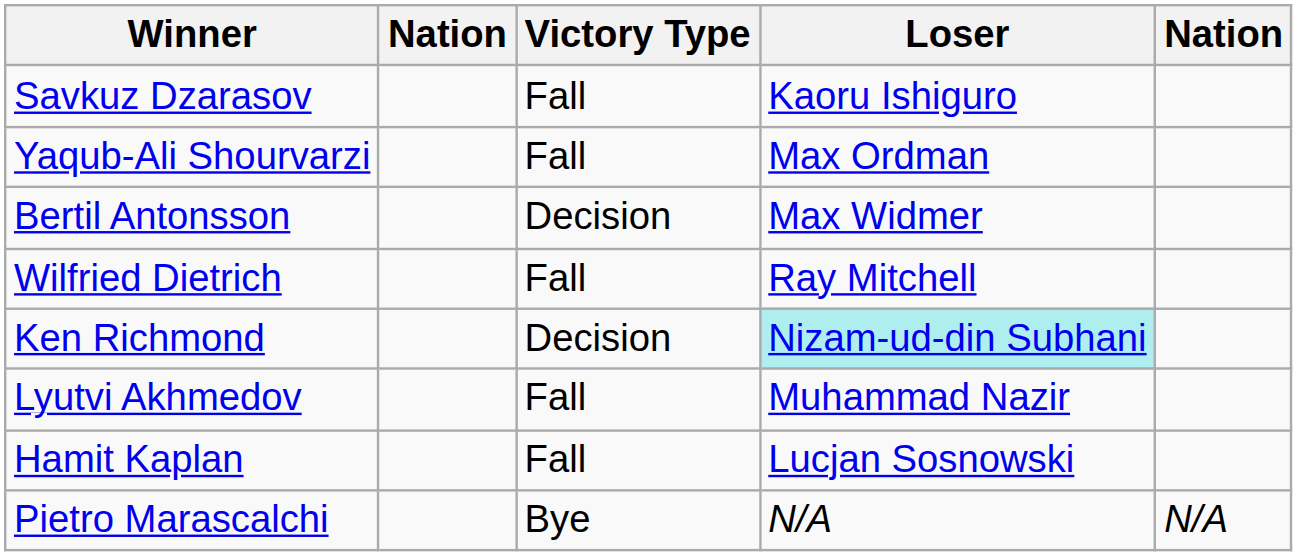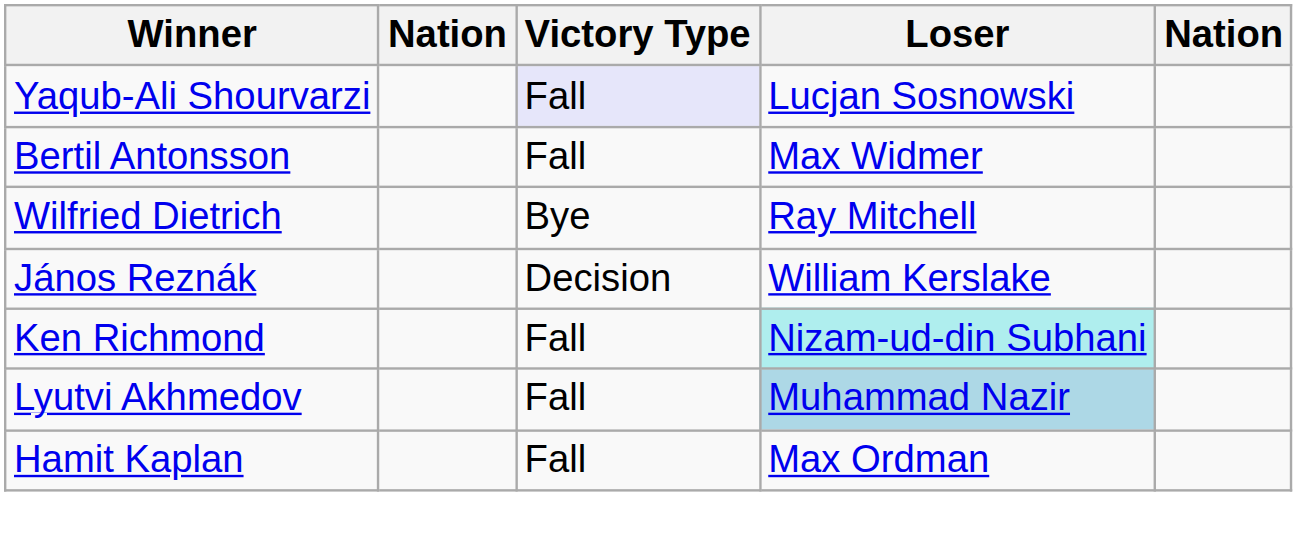 <table class="wikitable sortable" style="text-align:left;">
 <tr>
 <th>Winner</th>
 <th>Nation</th>
 <th>Victory Type</th>
 <th>Loser</th>
 <th>Nation</th>
 </tr>
 <tr>
-<td><a href='#'>Savkuz Dzarasov</a></td>
-<td></td>
-<td>Fall</td>
-<td><a href='#'>Kaoru Ishiguro</a></td>
-<td></td>
-</tr>
-<tr>
 <td><a href='#'>Yaqub-Ali Shourvarzi</a></td>
 <td></td>
-<td>Fall</td>
-<td><a href='#'>Max Ordman</a></td>
+<td style="background: lavender;">Fall</td>
+<td><a href='#'>Lucjan Sosnowski</a></td>
 <td></td>
 </tr>
 <tr>
 <td><a href='#'>Bertil Antonsson</a></td>
 <td></td>
-<td>Decision</td>
+<td>Fall</td>
 <td><a href='#'>Max Widmer</a></td>
 <td></td>
 </tr>
 <tr>
 <td><a href='#'>Wilfried Dietrich</a></td>
 <td></td>
-<td>Fall</td>
+<td>Bye</td>
 <td><a href='#'>Ray Mitchell</a></td>
+<td></td>
+</tr>
+<tr>
+<td><a href='#'>János Reznák</a></td>
+<td></td>
+<td>Decision</td>
+<td><a href='#'>William Kerslake</a></td>
 <td></td>
 </tr>
 <tr>
 <td><a href='#'>Ken Richmond</a></td>
 <td></td>
-<td>Decision</td>
+<td>Fall</td>
 <td style="background: paleturquoise;"><a href='#'>Nizam-ud-din Subhani</a></td>
 <td></td>
 </tr>
 <tr>
 <td><a href='#'>Lyutvi Akhmedov</a></td>
 <td></td>
 <td>Fall</td>
-<td><a href='#'>Muhammad Nazir</a></td>
+<td style="background: lightblue;"><a href='#'>Muhammad Nazir</a></td>
 <td></td>
 </tr>
 <tr>
 <td><a href='#'>Hamit Kaplan</a></td>
 <td></td>
 <td>Fall</td>
-<td><a href='#'>Lucjan Sosnowski</a></td>
+<td><a href='#'>Max Ordman</a></td>
 <td></td>
 </tr>
-<tr>
-<td><a href='#'>Pietro Marascalchi</a></td>
-<td></td>
-<td>Bye</td>
-<td><em>N/A</em></td>
-<td><em>N/A</em></td>
-</tr>
 </table>
